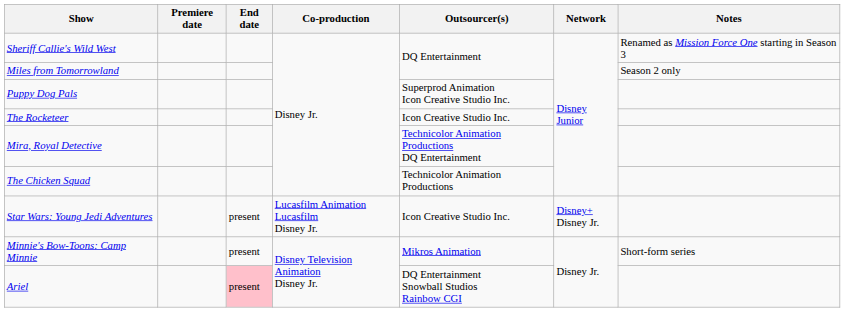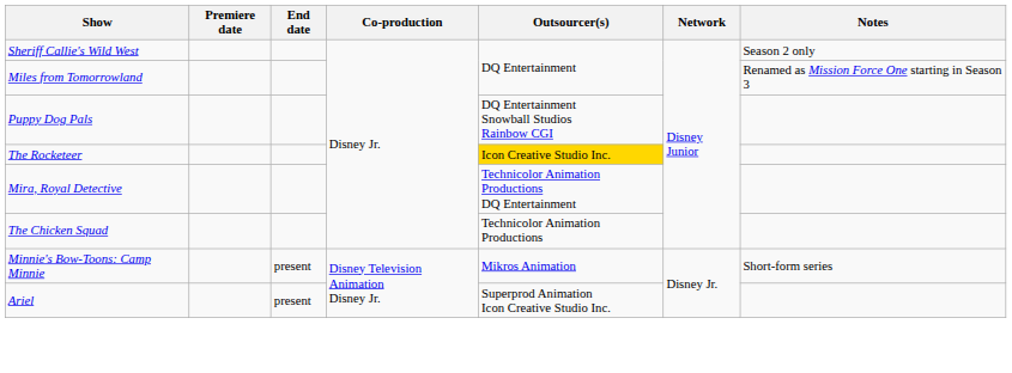 <table class="wikitable">
 <tr>
 <th>Show</th>
 <th>Premiere date</th>
 <th>End date</th>
 <th>Co-production</th>
 <th>Outsourcer(s)</th>
 <th>Network</th>
 <th>Notes</th>
 </tr>
 <tr>
 <td><em><a href='#'>Sheriff Callie's Wild West</a></em></td>
 <td></td>
 <td></td>
 <td rowspan="6">Disney Jr.</td>
 <td rowspan="2">DQ Entertainment</td>
 <td rowspan="6"><a href='#'>Disney Junior</a></td>
-<td>Renamed as <em><a href='#'>Mission Force One</a></em> starting in Season 3</td>
+<td>Season 2 only</td>
 </tr>
 <tr>
 <td><em><a href='#'>Miles from Tomorrowland</a></em></td>
 <td></td>
 <td></td>
-<td>Season 2 only</td>
+<td>Renamed as <em><a href='#'>Mission Force One</a></em> starting in Season 3</td>
 </tr>
 <tr>
 <td><em><a href='#'>Puppy Dog Pals</a></em></td>
 <td></td>
 <td></td>
-<td>Superprod Animation<br>Icon Creative Studio Inc.</td>
+<td>DQ Entertainment<br>Snowball Studios<br><a href='#'>Rainbow CGI</a></td>
 <td></td>
 </tr>
 <tr>
 <td><em><a href='#'>The Rocketeer</a></em></td>
 <td></td>
 <td></td>
-<td>Icon Creative Studio Inc.</td>
+<td style="background: gold;">Icon Creative Studio Inc.</td>
 <td></td>
 </tr>
 <tr>
 <td><em><a href='#'>Mira, Royal Detective</a></em></td>
 <td></td>
 <td></td>
 <td><a href='#'>Technicolor Animation Productions</a><br>DQ Entertainment</td>
 <td></td>
 </tr>
 <tr>
 <td><em><a href='#'>The Chicken Squad</a></em></td>
 <td></td>
 <td></td>
 <td>Technicolor Animation Productions</td>
 <td></td>
 </tr>
 <tr>
-<td><em><a href='#'>Star Wars: Young Jedi Adventures</a></em></td>
-<td></td>
-<td>present</td>
-<td><a href='#'>Lucasfilm Animation</a><br><a href='#'>Lucasfilm</a><br>Disney Jr.</td>
-<td>Icon Creative Studio Inc.</td>
-<td><a href='#'>Disney+</a><br>Disney Jr.</td>
-<td></td>
-</tr>
-<tr>
 <td><em><a href='#'>Minnie's Bow-Toons: Camp Minnie</a></em></td>
 <td></td>
 <td>present</td>
 <td rowspan="2"><a href='#'>Disney Television Animation</a><br>Disney Jr.</td>
 <td><a href='#'>Mikros Animation</a></td>
 <td rowspan="2">Disney Jr.</td>
 <td>Short-form series</td>
 </tr>
 <tr>
 <td><em><a href='#'>Ariel</a></em></td>
 <td></td>
-<td style="background: pink;">present</td>
-<td>DQ Entertainment<br>Snowball Studios<br><a href='#'>Rainbow CGI</a></td>
+<td>present</td>
+<td>Superprod Animation<br>Icon Creative Studio Inc.</td>
 <td></td>
 </tr>
 </table>
